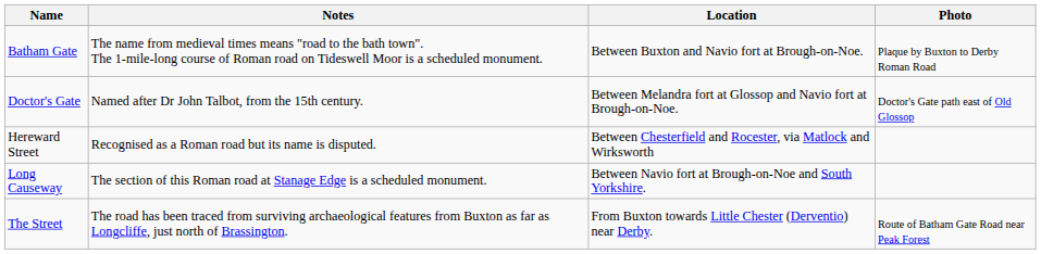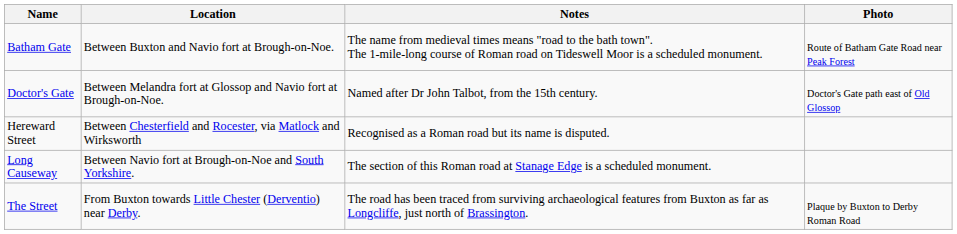 <table class="wikitable">
 <tr>
 <th>Name</th>
+<th>Location</th>
 <th>Notes</th>
-<th>Location</th>
 <th>Photo</th>
 </tr>
 <tr>
 <td><a href='#'>Batham Gate</a></td>
+<td>Between Buxton and Navio fort at Brough-on-Noe.</td>
 <td>The name from medieval times means "road to the bath town".<br>The 1-mile-long course of Roman road on Tideswell Moor is a scheduled monument.</td>
-<td>Between Buxton and Navio fort at Brough-on-Noe.</td>
-<td><br><small>Plaque by Buxton to Derby Roman Road</small></td>
+<td><br><small>Route of Batham Gate Road near <a href='#'>Peak Forest</a></small></td>
 </tr>
 <tr>
 <td><a href='#'>Doctor's Gate</a></td>
+<td>Between Melandra fort at Glossop and Navio fort at Brough-on-Noe.</td>
 <td>Named after Dr John Talbot, from the 15th century.</td>
-<td>Between Melandra fort at Glossop and Navio fort at Brough-on-Noe.</td>
 <td><br><small>Doctor's Gate path east of <a href='#'>Old Glossop</a></small></td>
 </tr>
 <tr>
 <td>Hereward Street</td>
+<td>Between <a href='#'>Chesterfield</a> and <a href='#'>Rocester</a>, via <a href='#'>Matlock</a> and Wirksworth</td>
 <td>Recognised as a Roman road but its name is disputed.</td>
-<td>Between <a href='#'>Chesterfield</a> and <a href='#'>Rocester</a>, via <a href='#'>Matlock</a> and Wirksworth</td>
 <td></td>
 </tr>
 <tr>
 <td><a href='#'>Long Causeway</a></td>
+<td>Between Navio fort at Brough-on-Noe and <a href='#'>South Yorkshire</a>.</td>
 <td>The section of this Roman road at <a href='#'>Stanage Edge</a> is a scheduled monument.</td>
-<td>Between Navio fort at Brough-on-Noe and <a href='#'>South Yorkshire</a>.</td>
 <td></td>
 </tr>
 <tr>
 <td><a href='#'>The Street</a></td>
+<td>From Buxton towards <a href='#'>Little Chester</a> (<a href='#'>Derventio</a>) near <a href='#'>Derby</a>.</td>
 <td>The road has been traced from surviving archaeological features from Buxton as far as <a href='#'>Longcliffe</a>, just north of <a href='#'>Brassington</a>.</td>
-<td>From Buxton towards <a href='#'>Little Chester</a> (<a href='#'>Derventio</a>) near <a href='#'>Derby</a>.</td>
-<td><br><small>Route of Batham Gate Road near <a href='#'>Peak Forest</a></small></td>
+<td><br><small>Plaque by Buxton to Derby Roman Road</small></td>
 </tr>
 </table>
